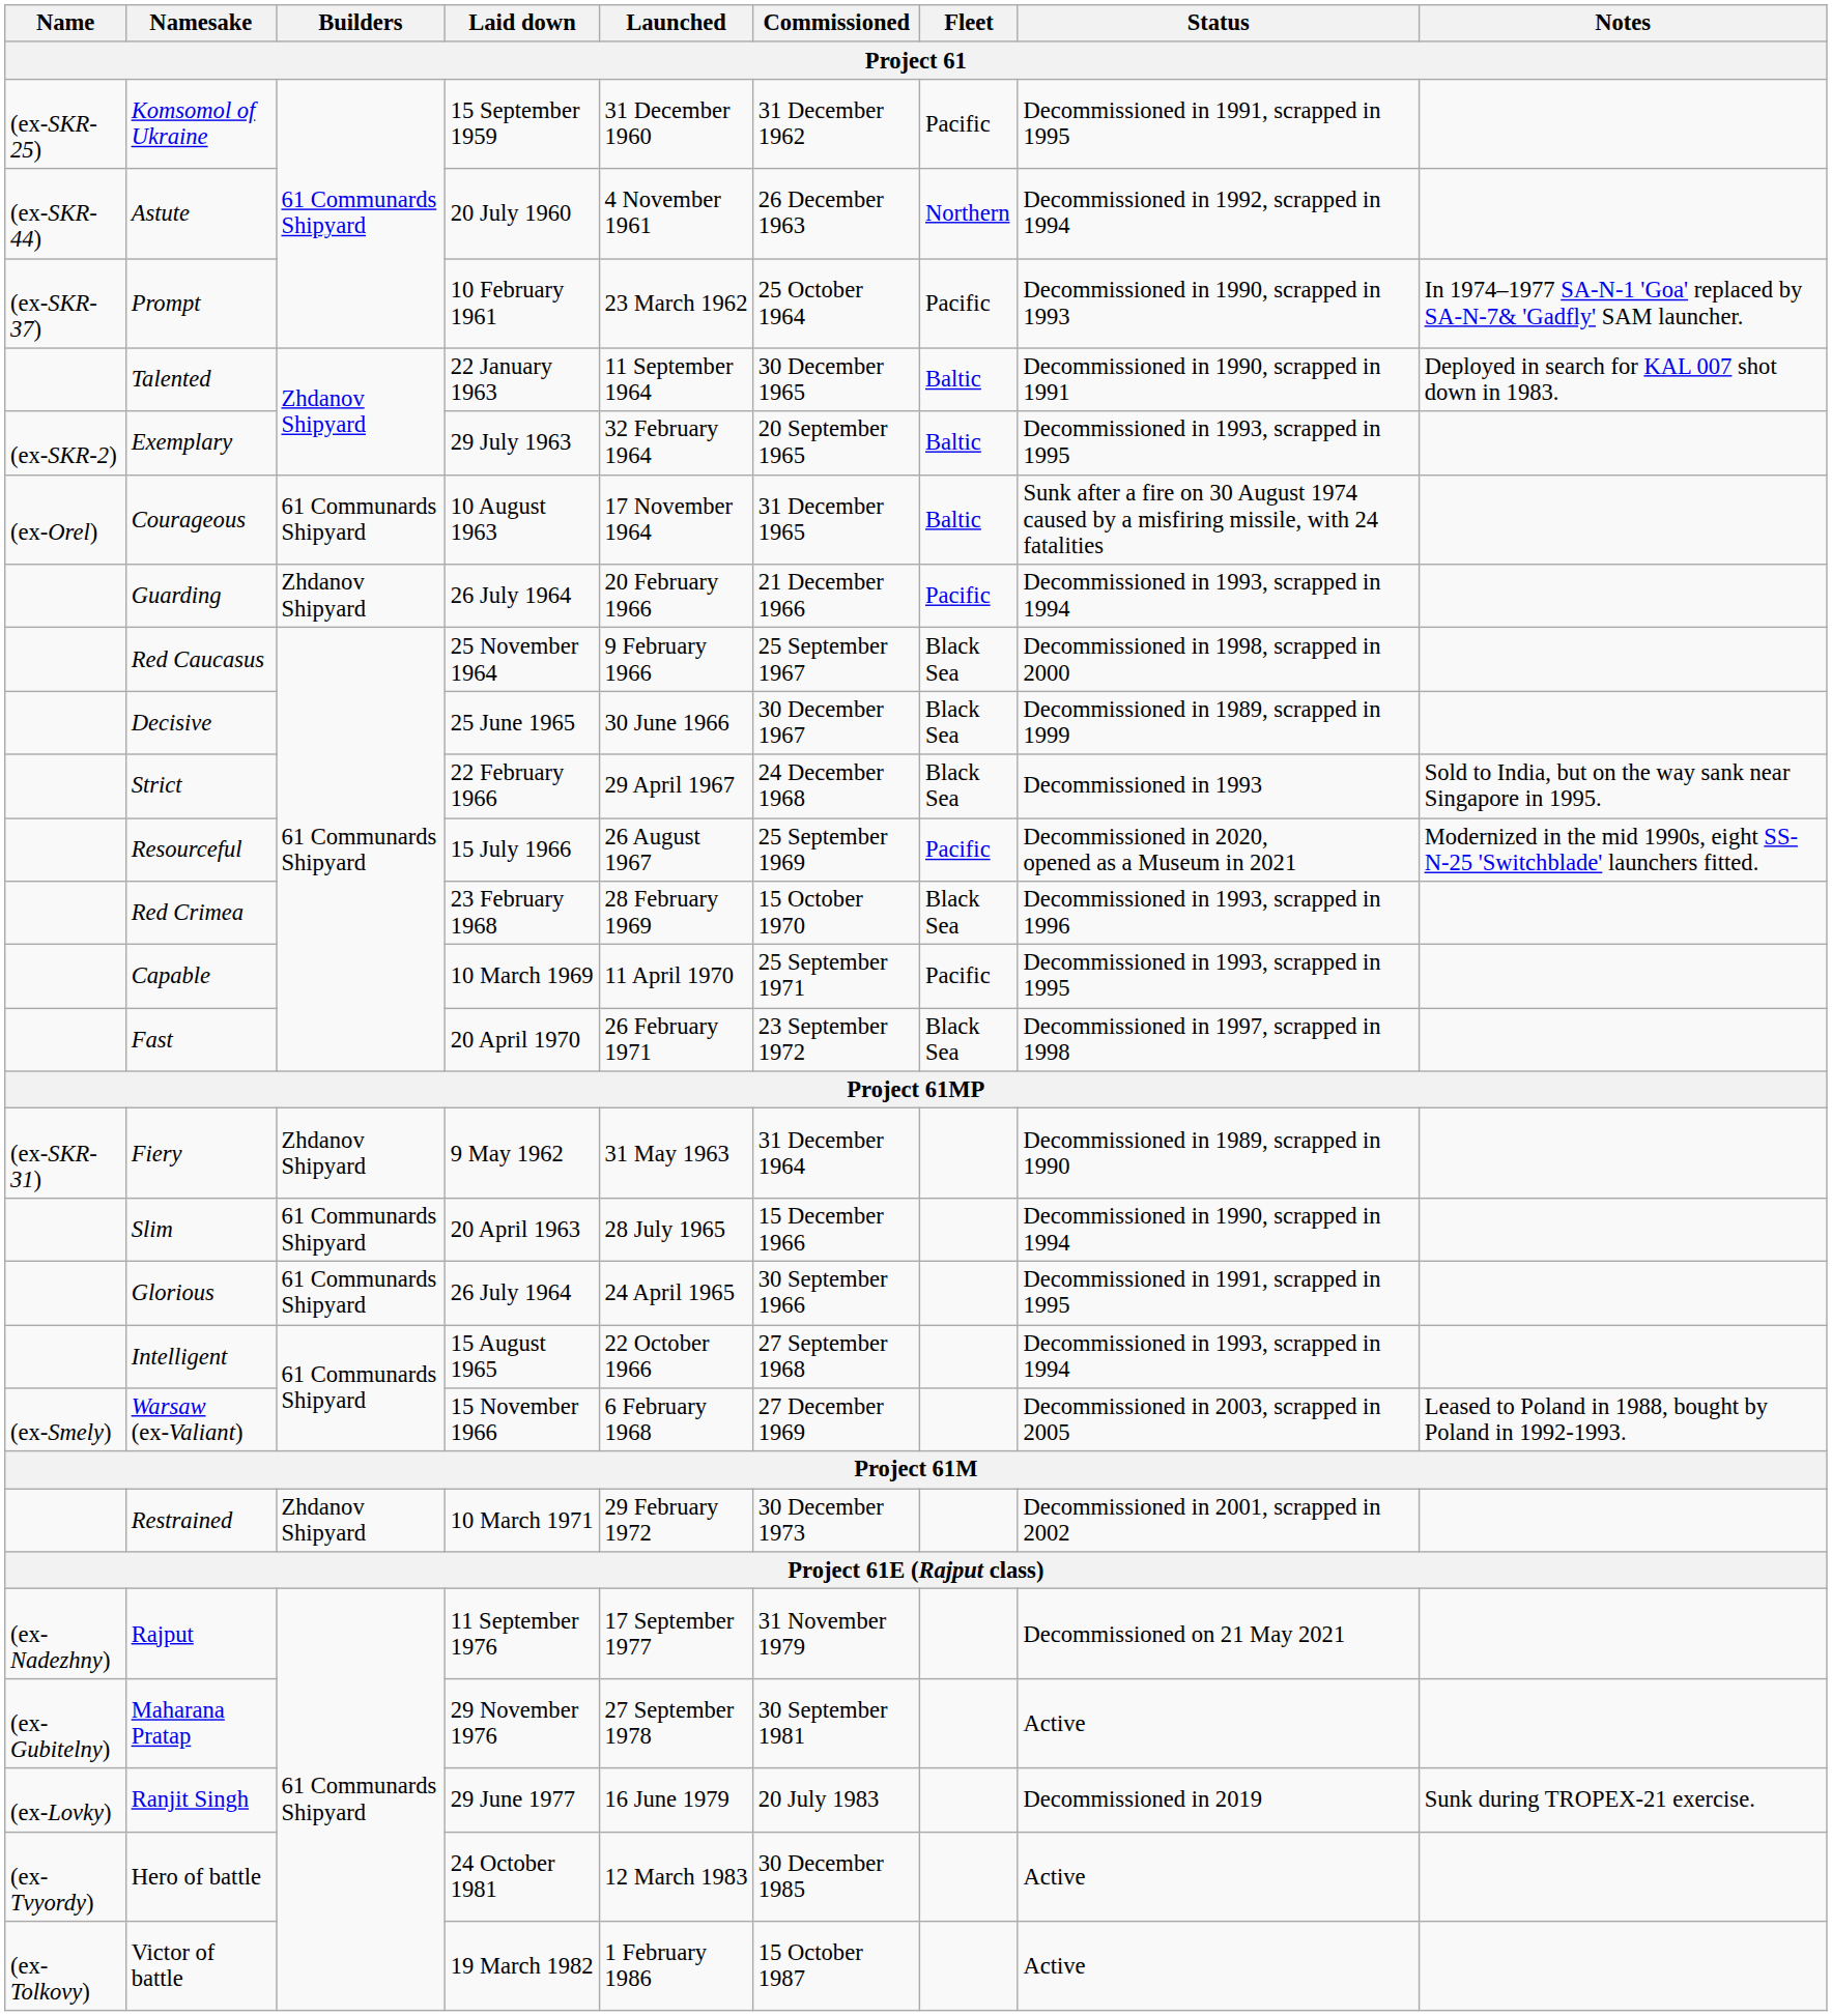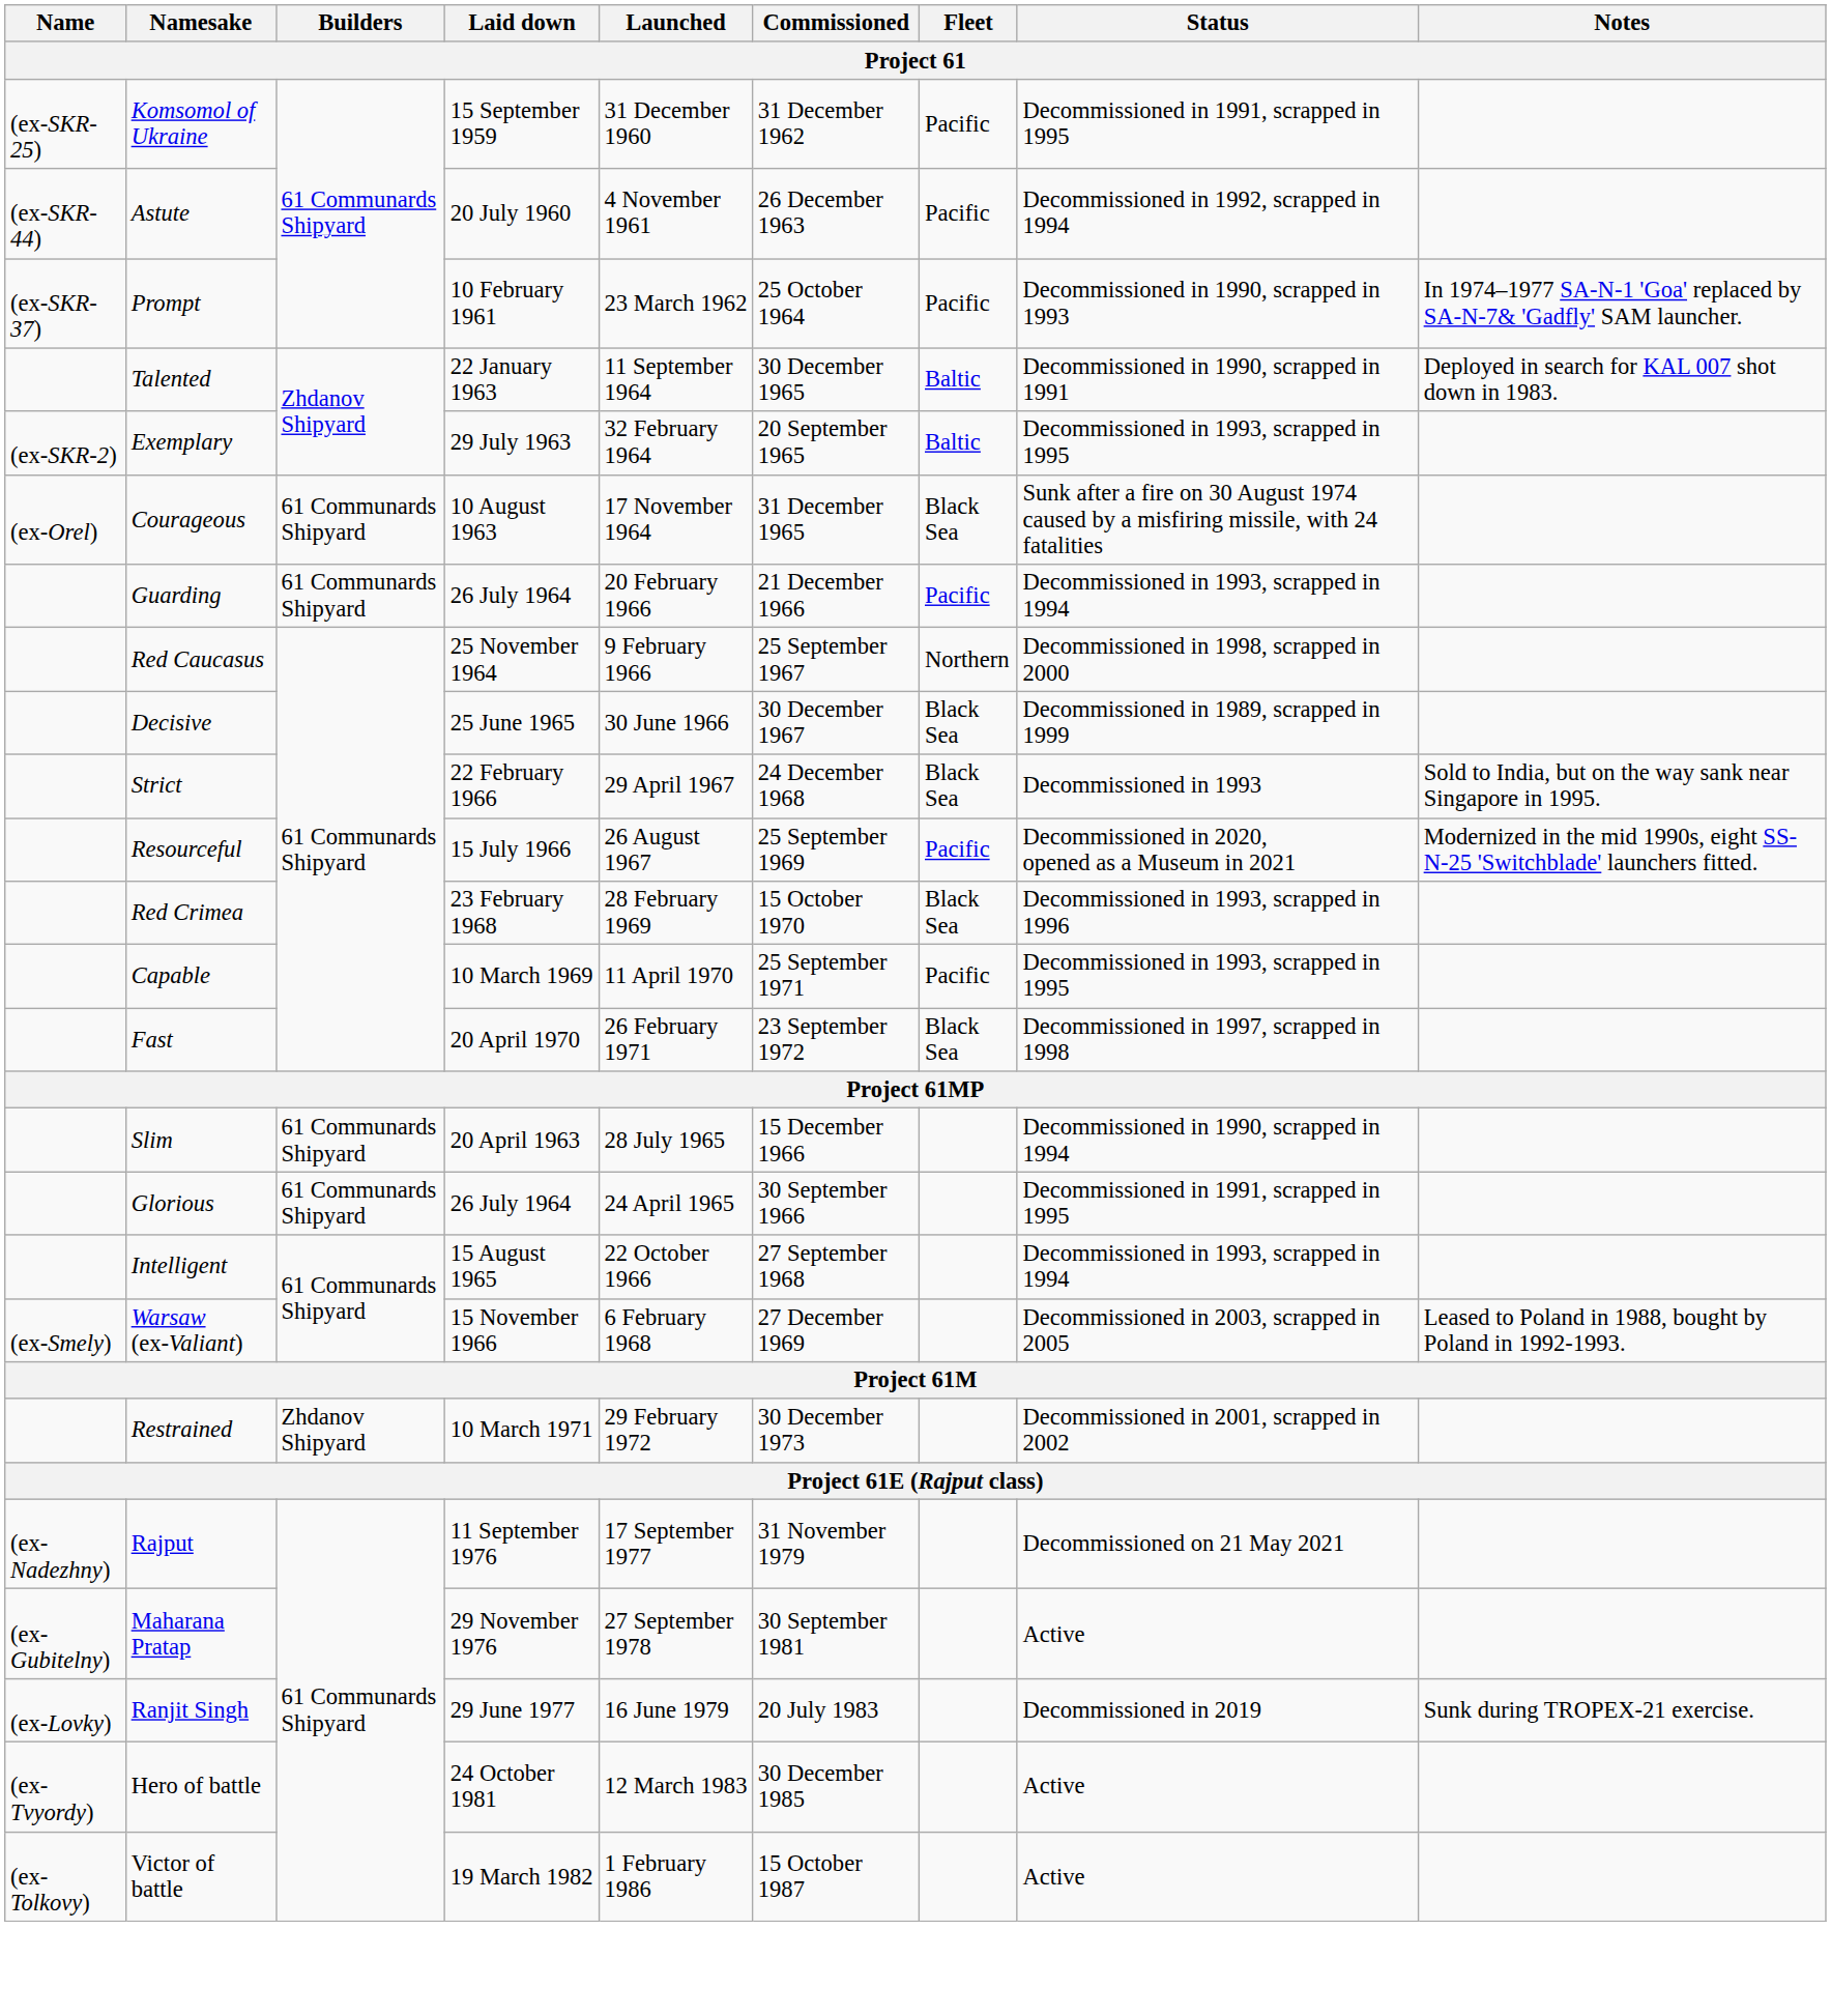 <table class="wikitable">
 <tr>
 <th>Name</th>
 <th>Namesake</th>
 <th>Builders</th>
 <th>Laid down</th>
 <th>Launched</th>
 <th>Commissioned</th>
 <th>Fleet</th>
 <th>Status</th>
 <th>Notes</th>
 </tr>
 <tr>
 <th colspan="9">Project 61</th>
 </tr>
 <tr>
 <td> <br> (ex-<em>SKR-25</em>)</td>
 <td><em><a href='#'>Komsomol of Ukraine</a></em></td>
 <td rowspan="3"><a href='#'>61 Communards Shipyard</a></td>
 <td>15 September 1959</td>
 <td>31 December 1960</td>
 <td>31 December 1962</td>
 <td>Pacific</td>
 <td>Decommissioned in 1991, scrapped in 1995</td>
 <td></td>
 </tr>
 <tr>
 <td> <br> (ex-<em>SKR-44</em>)</td>
 <td><em>Astute</em></td>
 <td>20 July 1960</td>
 <td>4 November 1961</td>
 <td>26 December 1963</td>
-<td><a href='#'>Northern</a></td>
+<td>Pacific</td>
 <td>Decommissioned in 1992, scrapped in 1994</td>
 <td></td>
 </tr>
 <tr>
 <td> <br> (ex-<em>SKR-37</em>)</td>
 <td><em>Prompt</em></td>
 <td>10 February 1961</td>
 <td>23 March 1962</td>
 <td>25 October 1964</td>
 <td>Pacific</td>
 <td>Decommissioned in 1990, scrapped in 1993</td>
 <td>In 1974–1977 <a href='#'>SA-N-1 'Goa'</a> replaced by <a href='#'>SA-N-7& 'Gadfly'</a> SAM launcher.</td>
 </tr>
 <tr>
 <td></td>
 <td><em>Talented</em></td>
 <td rowspan="2"><a href='#'>Zhdanov Shipyard</a></td>
 <td>22 January 1963</td>
 <td>11 September 1964</td>
 <td>30 December 1965</td>
 <td><a href='#'>Baltic</a></td>
 <td>Decommissioned in 1990, scrapped in 1991</td>
 <td>Deployed in search for <a href='#'>KAL 007</a> shot down in 1983.</td>
 </tr>
 <tr>
 <td> <br> (ex-<em>SKR-2</em>)</td>
 <td><em>Exemplary</em></td>
 <td>29 July 1963</td>
 <td>32 February 1964</td>
 <td>20 September 1965</td>
 <td><a href='#'>Baltic</a></td>
 <td>Decommissioned in 1993, scrapped in 1995</td>
 <td></td>
 </tr>
 <tr>
 <td> <br> (ex-<em>Orel</em>)</td>
 <td><em>Courageous</em></td>
 <td>61 Communards Shipyard</td>
 <td>10 August 1963</td>
 <td>17 November 1964</td>
 <td>31 December 1965</td>
-<td><a href='#'>Baltic</a></td>
+<td>Black Sea</td>
 <td>Sunk after a fire on 30 August 1974 caused by a misfiring missile, with 24 fatalities</td>
 <td></td>
 </tr>
 <tr>
 <td></td>
 <td><em>Guarding</em></td>
-<td>Zhdanov Shipyard</td>
+<td>61 Communards Shipyard</td>
 <td>26 July 1964</td>
 <td>20 February 1966</td>
 <td>21 December 1966</td>
 <td><a href='#'>Pacific</a></td>
 <td>Decommissioned in 1993, scrapped in 1994</td>
 <td></td>
 </tr>
 <tr>
 <td></td>
 <td><em>Red Caucasus</em></td>
 <td rowspan="7">61 Communards Shipyard</td>
 <td>25 November 1964</td>
 <td>9 February 1966</td>
 <td>25 September 1967</td>
-<td>Black Sea</td>
+<td>Northern</td>
 <td>Decommissioned in 1998, scrapped in 2000</td>
 <td></td>
 </tr>
 <tr>
 <td></td>
 <td><em>Decisive</em></td>
 <td>25 June 1965</td>
 <td>30 June 1966</td>
 <td>30 December 1967</td>
 <td>Black Sea</td>
 <td>Decommissioned in 1989, scrapped in 1999</td>
 <td></td>
 </tr>
 <tr>
 <td></td>
 <td><em>Strict</em></td>
 <td>22 February 1966</td>
 <td>29 April 1967</td>
 <td>24 December 1968</td>
 <td>Black Sea</td>
 <td>Decommissioned in 1993</td>
 <td>Sold to India, but on the way sank near Singapore in 1995.</td>
 </tr>
 <tr>
 <td></td>
 <td><em>Resourceful</em></td>
 <td>15 July 1966</td>
 <td>26 August 1967</td>
 <td>25 September 1969</td>
 <td><a href='#'>Pacific</a></td>
 <td>Decommissioned in 2020, <br> opened as a Museum in 2021</td>
 <td>Modernized in the mid 1990s, eight <a href='#'>SS-N-25 'Switchblade'</a> launchers fitted.</td>
 </tr>
 <tr>
 <td></td>
 <td><em>Red Crimea</em></td>
 <td>23 February 1968</td>
 <td>28 February 1969</td>
 <td>15 October 1970</td>
 <td>Black Sea</td>
 <td>Decommissioned in 1993, scrapped in 1996</td>
 <td></td>
 </tr>
 <tr>
 <td></td>
 <td><em>Capable</em></td>
 <td>10 March 1969</td>
 <td>11 April 1970</td>
 <td>25 September 1971</td>
 <td>Pacific</td>
 <td>Decommissioned in 1993, scrapped in 1995</td>
 <td></td>
 </tr>
 <tr>
 <td></td>
 <td><em>Fast</em></td>
 <td>20 April 1970</td>
 <td>26 February 1971</td>
 <td>23 September 1972</td>
 <td>Black Sea</td>
 <td>Decommissioned in 1997, scrapped in 1998</td>
 <td></td>
 </tr>
 <tr>
 <th colspan="9">Project 61MP</th>
-</tr>
-<tr>
-<td> <br> (ex-<em>SKR-31</em>)</td>
-<td><em>Fiery</em></td>
-<td>Zhdanov Shipyard</td>
-<td>9 May 1962</td>
-<td>31 May 1963</td>
-<td>31 December 1964</td>
-<td></td>
-<td>Decommissioned in 1989, scrapped in 1990</td>
-<td></td>
 </tr>
 <tr>
 <td></td>
 <td><em>Slim</em></td>
 <td>61 Communards Shipyard</td>
 <td>20 April 1963</td>
 <td>28 July 1965</td>
 <td>15 December 1966</td>
 <td></td>
 <td>Decommissioned in 1990, scrapped in 1994</td>
 <td></td>
 </tr>
 <tr>
 <td></td>
 <td><em>Glorious</em></td>
 <td>61 Communards Shipyard</td>
 <td>26 July 1964</td>
 <td>24 April 1965</td>
 <td>30 September 1966</td>
 <td></td>
 <td>Decommissioned in 1991, scrapped in 1995</td>
 <td></td>
 </tr>
 <tr>
 <td></td>
 <td><em>Intelligent</em></td>
 <td rowspan="2">61 Communards Shipyard</td>
 <td>15 August 1965</td>
 <td>22 October 1966</td>
 <td>27 September 1968</td>
 <td></td>
 <td>Decommissioned in 1993, scrapped in 1994</td>
 <td></td>
 </tr>
 <tr>
 <td> <br> (ex-<em>Smely</em>)</td>
 <td><em><a href='#'>Warsaw</a></em> <br> (ex-<em>Valiant</em>)</td>
 <td>15 November 1966</td>
 <td>6 February 1968</td>
 <td>27 December 1969</td>
 <td></td>
 <td>Decommissioned in 2003, scrapped in 2005</td>
 <td>Leased to Poland in 1988, bought by Poland in 1992-1993.</td>
 </tr>
 <tr>
 <th colspan="9">Project 61M</th>
 </tr>
 <tr>
 <td></td>
 <td><em>Restrained</em></td>
 <td>Zhdanov Shipyard</td>
 <td>10 March 1971</td>
 <td>29 February 1972</td>
 <td>30 December 1973</td>
 <td></td>
 <td>Decommissioned in 2001, scrapped in 2002</td>
 <td></td>
 </tr>
 <tr>
 <th colspan="9">Project 61E (<em>Rajput</em> class)</th>
 </tr>
 <tr>
 <td> <br> (ex-<em>Nadezhny</em>)</td>
 <td><a href='#'>Rajput</a></td>
 <td rowspan="5">61 Communards Shipyard</td>
 <td>11 September 1976</td>
 <td>17 September 1977</td>
 <td>31 November 1979</td>
 <td></td>
 <td>Decommissioned on 21 May 2021</td>
 <td></td>
 </tr>
 <tr>
 <td> <br> (ex-<em>Gubitelny</em>)</td>
 <td><a href='#'>Maharana Pratap</a></td>
 <td>29 November 1976</td>
 <td>27 September 1978</td>
 <td>30 September 1981</td>
 <td></td>
 <td>Active</td>
 <td></td>
 </tr>
 <tr>
 <td> <br> (ex-<em>Lovky</em>)</td>
 <td><a href='#'>Ranjit Singh</a></td>
 <td>29 June 1977</td>
 <td>16 June 1979</td>
 <td>20 July 1983</td>
 <td></td>
 <td>Decommissioned in 2019</td>
 <td>Sunk during TROPEX-21 exercise.</td>
 </tr>
 <tr>
 <td> <br> (ex-<em>Tvyordy</em>)</td>
 <td>Hero of battle</td>
 <td>24 October 1981</td>
 <td>12 March 1983</td>
 <td>30 December 1985</td>
 <td></td>
 <td>Active</td>
 <td></td>
 </tr>
 <tr>
 <td> <br> (ex-<em>Tolkovy</em>)</td>
 <td>Victor of battle</td>
 <td>19 March 1982</td>
 <td>1 February 1986</td>
 <td>15 October 1987</td>
 <td></td>
 <td>Active</td>
 <td></td>
 </tr>
 </table>
